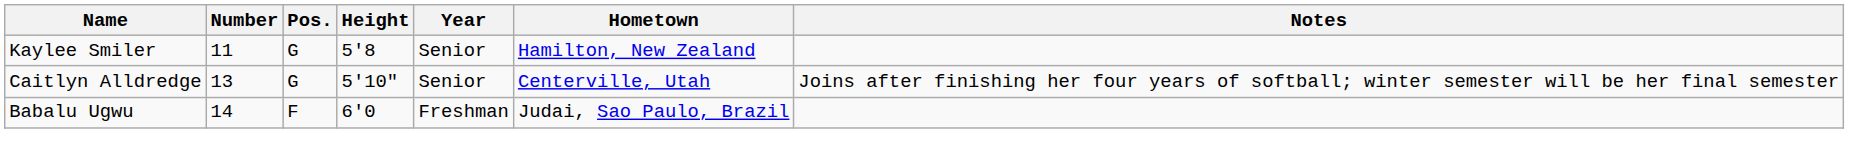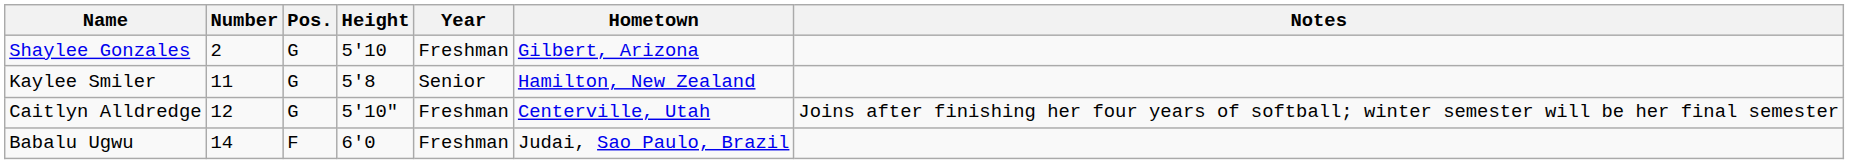 <table class="wikitable sortable" border="1">
 <tr>
 <th>Name</th>
 <th>Number</th>
 <th>Pos.</th>
 <th>Height</th>
 <th>Year</th>
 <th>Hometown</th>
 <th class="unsortable">Notes</th>
+</tr>
+<tr>
+<td><a href='#'>Shaylee Gonzales</a></td>
+<td>2</td>
+<td>G</td>
+<td>5'10</td>
+<td>Freshman</td>
+<td><a href='#'>Gilbert, Arizona</a></td>
+<td></td>
 </tr>
 <tr>
 <td>Kaylee Smiler</td>
 <td>11</td>
 <td>G</td>
 <td>5'8</td>
 <td>Senior</td>
 <td><a href='#'>Hamilton, New Zealand</a></td>
 <td></td>
 </tr>
 <tr>
 <td>Caitlyn Alldredge</td>
-<td>13</td>
+<td>12</td>
 <td>G</td>
 <td>5'10"</td>
-<td>Senior</td>
+<td>Freshman</td>
 <td><a href='#'>Centerville, Utah</a></td>
 <td>Joins after finishing her four years of softball; winter semester will be her final semester</td>
 </tr>
 <tr>
 <td>Babalu Ugwu</td>
 <td>14</td>
 <td>F</td>
 <td>6'0</td>
 <td>Freshman</td>
 <td>Judai, <a href='#'>Sao Paulo, Brazil</a></td>
 <td></td>
 </tr>
 </table>
